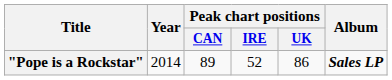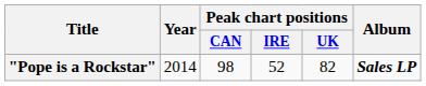 <table class="wikitable plainrowheaders" style="text-align:center;">
 <tr>
 <th rowspan="2">Title</th>
 <th rowspan="2">Year</th>
 <th colspan="3">Peak chart positions</th>
 <th rowspan="2">Album</th>
 </tr>
 <tr>
 <th scope="col" style="width:3em; font-size:90%"><a href='#'>CAN</a><br></th>
 <th scope="col" style="width:3em; font-size:90%"><a href='#'>IRE</a><br></th>
 <th scope="col" style="width:3em; font-size:90%"><a href='#'>UK</a><br></th>
 </tr>
 <tr>
 <th scope="row">"Pope is a Rockstar"</th>
 <td>2014</td>
-<td>89</td>
+<td>98</td>
 <td>52</td>
-<td>86</td>
+<td>82</td>
 <td><strong><em>Sales LP</em></strong></td>
 </tr>
 </table>
